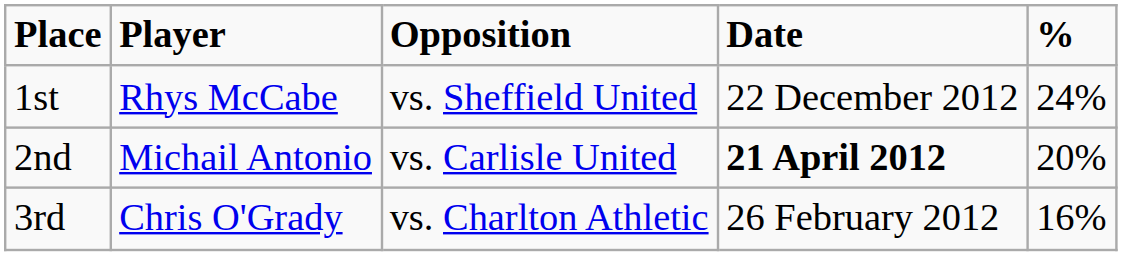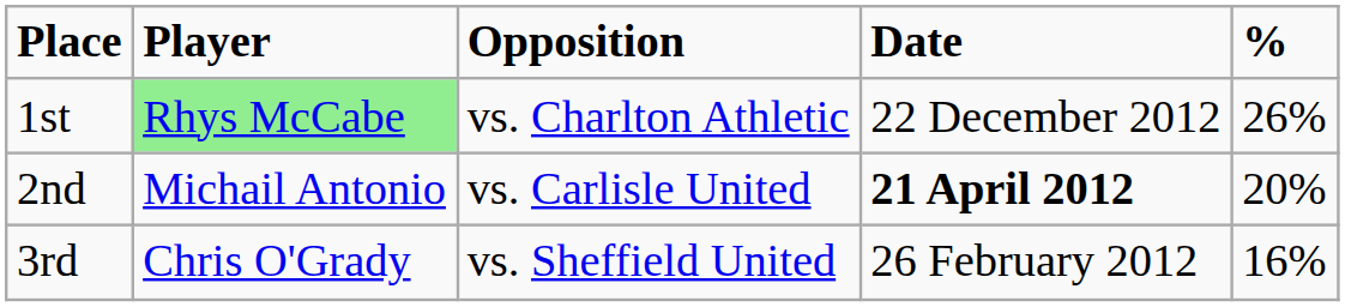 <table class="wikitable">
 <tr>
 <td><strong>Place</strong></td>
 <td><strong>Player</strong></td>
 <td><strong>Opposition</strong></td>
 <td><strong>Date</strong></td>
 <td><strong>%</strong></td>
 </tr>
 <tr>
 <td>1st</td>
-<td> <a href='#'>Rhys McCabe</a></td>
-<td>vs. <a href='#'>Sheffield United</a></td>
+<td style="background: lightgreen;"> <a href='#'>Rhys McCabe</a></td>
+<td>vs. <a href='#'>Charlton Athletic</a></td>
 <td>22 December 2012</td>
-<td>24%</td>
+<td>26%</td>
 </tr>
 <tr>
 <td>2nd</td>
 <td> <a href='#'>Michail Antonio</a></td>
 <td>vs. <a href='#'>Carlisle United</a></td>
 <td><strong>21 April 2012</strong></td>
 <td>20%</td>
 </tr>
 <tr>
 <td>3rd</td>
 <td> <a href='#'>Chris O'Grady</a></td>
-<td>vs. <a href='#'>Charlton Athletic</a></td>
+<td>vs. <a href='#'>Sheffield United</a></td>
 <td>26 February 2012</td>
 <td>16%</td>
 </tr>
 </table>
